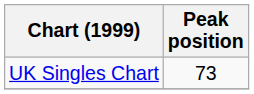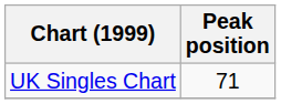 <table class="wikitable sortable">
 <tr>
 <th>Chart (1999)</th>
 <th>Peak<br>position</th>
 </tr>
 <tr>
 <td><a href='#'>UK Singles Chart</a></td>
-<td align="center">73</td>
+<td align="center">71</td>
 </tr>
 <tr>
 </tr>
 </table>
